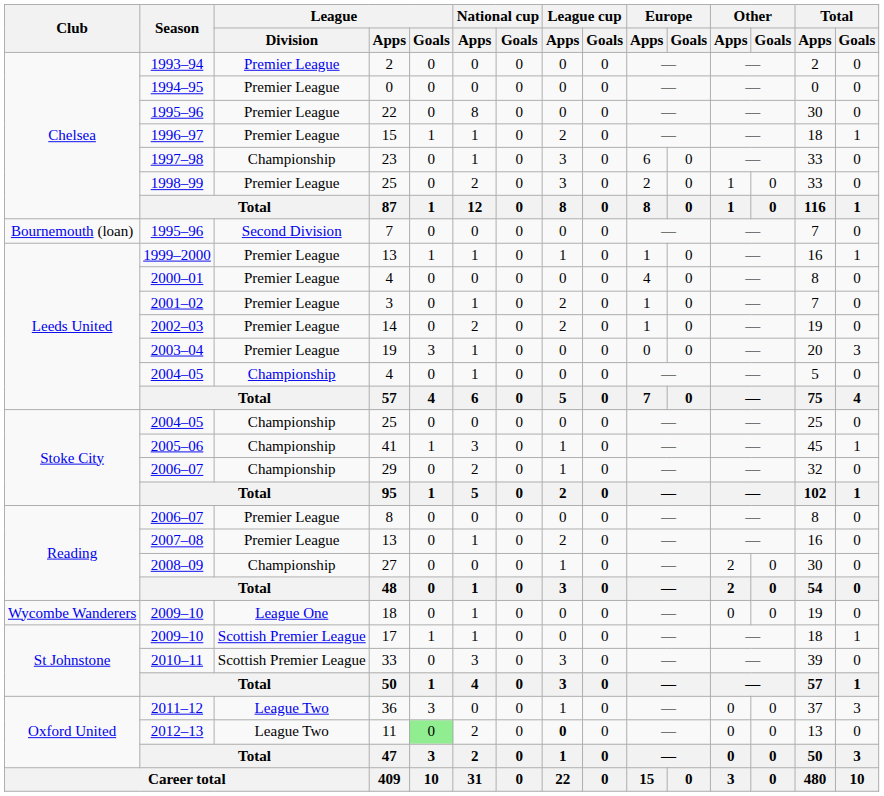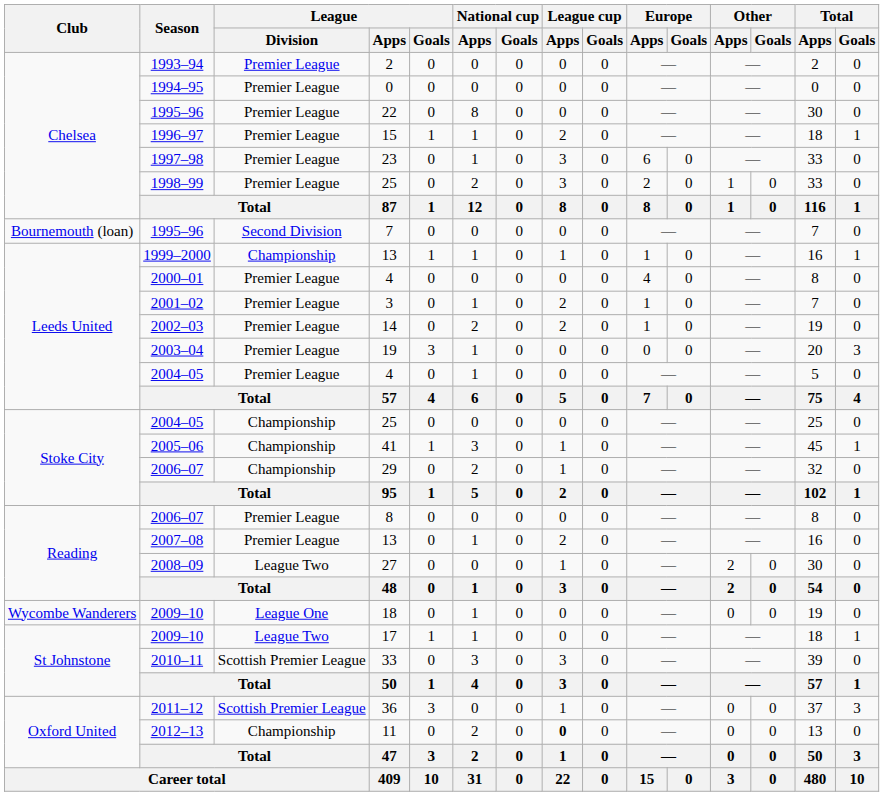 <table class="wikitable" style="text-align:center">
 <tr>
 <th rowspan="2">Club</th>
 <th rowspan="2">Season</th>
 <th colspan="3">League</th>
 <th colspan="2">National cup</th>
 <th colspan="2">League cup</th>
 <th colspan="2">Europe</th>
 <th colspan="2">Other</th>
 <th colspan="2">Total</th>
 </tr>
 <tr>
 <th>Division</th>
 <th>Apps</th>
 <th>Goals</th>
 <th>Apps</th>
 <th>Goals</th>
 <th>Apps</th>
 <th>Goals</th>
 <th>Apps</th>
 <th>Goals</th>
 <th>Apps</th>
 <th>Goals</th>
 <th>Apps</th>
 <th>Goals</th>
 </tr>
 <tr>
 <td rowspan="7"><a href='#'>Chelsea</a></td>
 <td><a href='#'>1993–94</a></td>
 <td><a href='#'>Premier League</a></td>
 <td>2</td>
 <td>0</td>
 <td>0</td>
 <td>0</td>
 <td>0</td>
 <td>0</td>
 <td colspan="2">—</td>
 <td colspan="2">—</td>
 <td>2</td>
 <td>0</td>
 </tr>
 <tr>
 <td><a href='#'>1994–95</a></td>
 <td>Premier League</td>
 <td>0</td>
 <td>0</td>
 <td>0</td>
 <td>0</td>
 <td>0</td>
 <td>0</td>
 <td colspan="2">—</td>
 <td colspan="2">—</td>
 <td>0</td>
 <td>0</td>
 </tr>
 <tr>
 <td><a href='#'>1995–96</a></td>
 <td>Premier League</td>
 <td>22</td>
 <td>0</td>
 <td>8</td>
 <td>0</td>
 <td>0</td>
 <td>0</td>
 <td colspan="2">—</td>
 <td colspan="2">—</td>
 <td>30</td>
 <td>0</td>
 </tr>
 <tr>
 <td><a href='#'>1996–97</a></td>
 <td>Premier League</td>
 <td>15</td>
 <td>1</td>
 <td>1</td>
 <td>0</td>
 <td>2</td>
 <td>0</td>
 <td colspan="2">—</td>
 <td colspan="2">—</td>
 <td>18</td>
 <td>1</td>
 </tr>
 <tr>
 <td><a href='#'>1997–98</a></td>
-<td>Championship</td>
+<td>Premier League</td>
 <td>23</td>
 <td>0</td>
 <td>1</td>
 <td>0</td>
 <td>3</td>
 <td>0</td>
 <td>6</td>
 <td>0</td>
 <td colspan="2">—</td>
 <td>33</td>
 <td>0</td>
 </tr>
 <tr>
 <td><a href='#'>1998–99</a></td>
 <td>Premier League</td>
 <td>25</td>
 <td>0</td>
 <td>2</td>
 <td>0</td>
 <td>3</td>
 <td>0</td>
 <td>2</td>
 <td>0</td>
 <td>1</td>
 <td>0</td>
 <td>33</td>
 <td>0</td>
 </tr>
 <tr>
 <th colspan="2">Total</th>
 <th>87</th>
 <th>1</th>
 <th>12</th>
 <th>0</th>
 <th>8</th>
 <th>0</th>
 <th>8</th>
 <th>0</th>
 <th>1</th>
 <th>0</th>
 <th>116</th>
 <th>1</th>
 </tr>
 <tr>
 <td><a href='#'>Bournemouth</a> (loan)</td>
 <td><a href='#'>1995–96</a></td>
 <td><a href='#'>Second Division</a></td>
 <td>7</td>
 <td>0</td>
 <td>0</td>
 <td>0</td>
 <td>0</td>
 <td>0</td>
 <td colspan="2">—</td>
 <td colspan="2">—</td>
 <td>7</td>
 <td>0</td>
 </tr>
 <tr>
 <td rowspan="7"><a href='#'>Leeds United</a></td>
 <td><a href='#'>1999–2000</a></td>
-<td>Premier League</td>
+<td><a href='#'>Championship</a></td>
 <td>13</td>
 <td>1</td>
 <td>1</td>
 <td>0</td>
 <td>1</td>
 <td>0</td>
 <td>1</td>
 <td>0</td>
 <td colspan="2">—</td>
 <td>16</td>
 <td>1</td>
 </tr>
 <tr>
 <td><a href='#'>2000–01</a></td>
 <td>Premier League</td>
 <td>4</td>
 <td>0</td>
 <td>0</td>
 <td>0</td>
 <td>0</td>
 <td>0</td>
 <td>4</td>
 <td>0</td>
 <td colspan="2">—</td>
 <td>8</td>
 <td>0</td>
 </tr>
 <tr>
 <td><a href='#'>2001–02</a></td>
 <td>Premier League</td>
 <td>3</td>
 <td>0</td>
 <td>1</td>
 <td>0</td>
 <td>2</td>
 <td>0</td>
 <td>1</td>
 <td>0</td>
 <td colspan="2">—</td>
 <td>7</td>
 <td>0</td>
 </tr>
 <tr>
 <td><a href='#'>2002–03</a></td>
 <td>Premier League</td>
 <td>14</td>
 <td>0</td>
 <td>2</td>
 <td>0</td>
 <td>2</td>
 <td>0</td>
 <td>1</td>
 <td>0</td>
 <td colspan="2">—</td>
 <td>19</td>
 <td>0</td>
 </tr>
 <tr>
 <td><a href='#'>2003–04</a></td>
 <td>Premier League</td>
 <td>19</td>
 <td>3</td>
 <td>1</td>
 <td>0</td>
 <td>0</td>
 <td>0</td>
 <td>0</td>
 <td>0</td>
 <td colspan="2">—</td>
 <td>20</td>
 <td>3</td>
 </tr>
 <tr>
 <td><a href='#'>2004–05</a></td>
-<td><a href='#'>Championship</a></td>
+<td>Premier League</td>
 <td>4</td>
 <td>0</td>
 <td>1</td>
 <td>0</td>
 <td>0</td>
 <td>0</td>
 <td colspan="2">—</td>
 <td colspan="2">—</td>
 <td>5</td>
 <td>0</td>
 </tr>
 <tr>
 <th colspan="2">Total</th>
 <th>57</th>
 <th>4</th>
 <th>6</th>
 <th>0</th>
 <th>5</th>
 <th>0</th>
 <th>7</th>
 <th>0</th>
 <th colspan="2">—</th>
 <th>75</th>
 <th>4</th>
 </tr>
 <tr>
 <td rowspan="4"><a href='#'>Stoke City</a></td>
 <td><a href='#'>2004–05</a></td>
 <td>Championship</td>
 <td>25</td>
 <td>0</td>
 <td>0</td>
 <td>0</td>
 <td>0</td>
 <td>0</td>
 <td colspan="2">—</td>
 <td colspan="2">—</td>
 <td>25</td>
 <td>0</td>
 </tr>
 <tr>
 <td><a href='#'>2005–06</a></td>
 <td>Championship</td>
 <td>41</td>
 <td>1</td>
 <td>3</td>
 <td>0</td>
 <td>1</td>
 <td>0</td>
 <td colspan="2">—</td>
 <td colspan="2">—</td>
 <td>45</td>
 <td>1</td>
 </tr>
 <tr>
 <td><a href='#'>2006–07</a></td>
 <td>Championship</td>
 <td>29</td>
 <td>0</td>
 <td>2</td>
 <td>0</td>
 <td>1</td>
 <td>0</td>
 <td colspan="2">—</td>
 <td colspan="2">—</td>
 <td>32</td>
 <td>0</td>
 </tr>
 <tr>
 <th colspan="2">Total</th>
 <th>95</th>
 <th>1</th>
 <th>5</th>
 <th>0</th>
 <th>2</th>
 <th>0</th>
 <th colspan="2">—</th>
 <th colspan="2">—</th>
 <th>102</th>
 <th>1</th>
 </tr>
 <tr>
 <td rowspan="4"><a href='#'>Reading</a></td>
 <td><a href='#'>2006–07</a></td>
 <td>Premier League</td>
 <td>8</td>
 <td>0</td>
 <td>0</td>
 <td>0</td>
 <td>0</td>
 <td>0</td>
 <td colspan="2">—</td>
 <td colspan="2">—</td>
 <td>8</td>
 <td>0</td>
 </tr>
 <tr>
 <td><a href='#'>2007–08</a></td>
 <td>Premier League</td>
 <td>13</td>
 <td>0</td>
 <td>1</td>
 <td>0</td>
 <td>2</td>
 <td>0</td>
 <td colspan="2">—</td>
 <td colspan="2">—</td>
 <td>16</td>
 <td>0</td>
 </tr>
 <tr>
 <td><a href='#'>2008–09</a></td>
-<td>Championship</td>
+<td>League Two</td>
 <td>27</td>
 <td>0</td>
 <td>0</td>
 <td>0</td>
 <td>1</td>
 <td>0</td>
 <td colspan="2">—</td>
 <td>2</td>
 <td>0</td>
 <td>30</td>
 <td>0</td>
 </tr>
 <tr>
 <th colspan="2">Total</th>
 <th>48</th>
 <th>0</th>
 <th>1</th>
 <th>0</th>
 <th>3</th>
 <th>0</th>
 <th colspan="2">—</th>
 <th>2</th>
 <th>0</th>
 <th>54</th>
 <th>0</th>
 </tr>
 <tr>
 <td><a href='#'>Wycombe Wanderers</a></td>
 <td><a href='#'>2009–10</a></td>
 <td><a href='#'>League One</a></td>
 <td>18</td>
 <td>0</td>
 <td>1</td>
 <td>0</td>
 <td>0</td>
 <td>0</td>
 <td colspan="2">—</td>
 <td>0</td>
 <td>0</td>
 <td>19</td>
 <td>0</td>
 </tr>
 <tr>
 <td rowspan="3"><a href='#'>St Johnstone</a></td>
 <td><a href='#'>2009–10</a></td>
-<td><a href='#'>Scottish Premier League</a></td>
+<td><a href='#'>League Two</a></td>
 <td>17</td>
 <td>1</td>
 <td>1</td>
 <td>0</td>
 <td>0</td>
 <td>0</td>
 <td colspan="2">—</td>
 <td colspan="2">—</td>
 <td>18</td>
 <td>1</td>
 </tr>
 <tr>
 <td><a href='#'>2010–11</a></td>
 <td>Scottish Premier League</td>
 <td>33</td>
 <td>0</td>
 <td>3</td>
 <td>0</td>
 <td>3</td>
 <td>0</td>
 <td colspan="2">—</td>
 <td colspan="2">—</td>
 <td>39</td>
 <td>0</td>
 </tr>
 <tr>
 <th colspan="2">Total</th>
 <th>50</th>
 <th>1</th>
 <th>4</th>
 <th>0</th>
 <th>3</th>
 <th>0</th>
 <th colspan="2">—</th>
 <th colspan="2">—</th>
 <th>57</th>
 <th>1</th>
 </tr>
 <tr>
 <td rowspan="3"><a href='#'>Oxford United</a></td>
 <td><a href='#'>2011–12</a></td>
-<td><a href='#'>League Two</a></td>
+<td><a href='#'>Scottish Premier League</a></td>
 <td>36</td>
 <td>3</td>
 <td>0</td>
 <td>0</td>
 <td>1</td>
 <td>0</td>
 <td colspan="2">—</td>
 <td>0</td>
 <td>0</td>
 <td>37</td>
 <td>3</td>
 </tr>
 <tr>
 <td><a href='#'>2012–13</a></td>
-<td>League Two</td>
+<td>Championship</td>
 <td>11</td>
-<td style="background: lightgreen;">0</td>
+<td>0</td>
 <td>2</td>
 <td>0</td>
 <td><strong>0</strong></td>
 <td>0</td>
 <td colspan="2">—</td>
 <td>0</td>
 <td>0</td>
 <td>13</td>
 <td>0</td>
 </tr>
 <tr>
 <th colspan="2">Total</th>
 <th>47</th>
 <th>3</th>
 <th>2</th>
 <th>0</th>
 <th>1</th>
 <th>0</th>
 <th colspan="2">—</th>
 <th>0</th>
 <th>0</th>
 <th>50</th>
 <th>3</th>
 </tr>
 <tr>
 <th colspan="3">Career total</th>
 <th>409</th>
 <th>10</th>
 <th>31</th>
 <th>0</th>
 <th>22</th>
 <th>0</th>
 <th>15</th>
 <th>0</th>
 <th>3</th>
 <th>0</th>
 <th>480</th>
 <th>10</th>
 </tr>
 </table>
